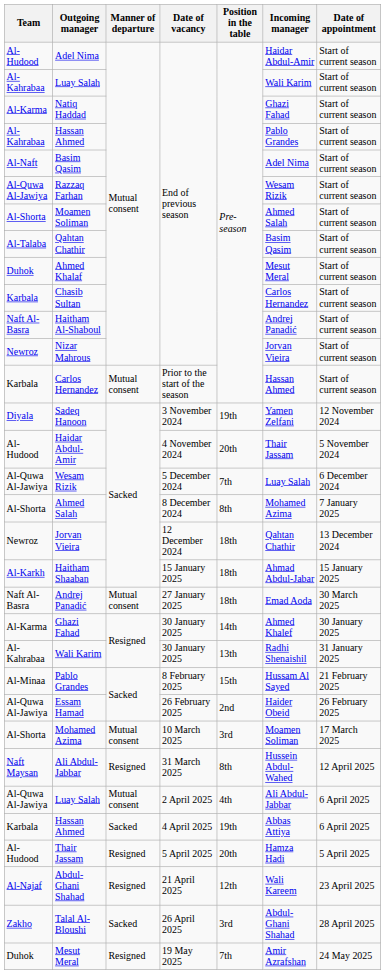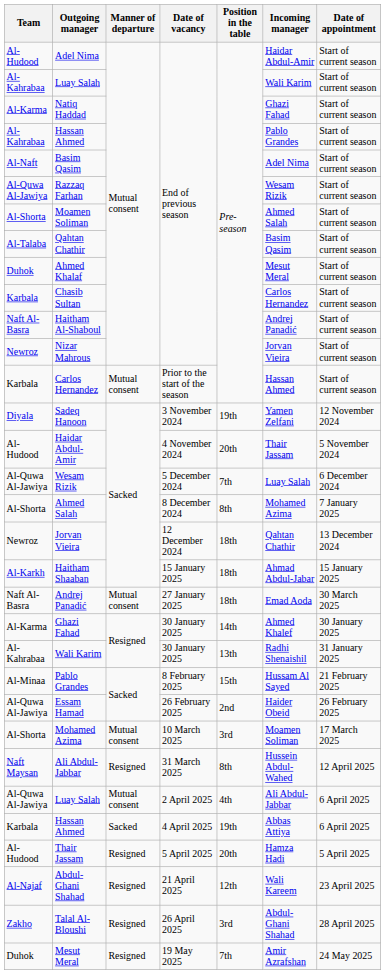 <table class="wikitable">
 <tr>
 <th>Team</th>
 <th>Outgoing manager</th>
 <th>Manner of departure</th>
 <th>Date of vacancy</th>
 <th>Position in the table</th>
 <th>Incoming manager</th>
 <th>Date of appointment</th>
 </tr>
 <tr>
 <td><a href='#'>Al-Hudood</a></td>
 <td> <a href='#'>Adel Nima</a></td>
 <td rowspan="12">Mutual consent</td>
 <td rowspan="12">End of previous season</td>
 <td rowspan="13"><em>Pre-season</em></td>
 <td> <a href='#'>Haidar Abdul-Amir</a></td>
 <td>Start of current season</td>
 </tr>
 <tr>
 <td><a href='#'>Al-Kahrabaa</a></td>
 <td> <a href='#'>Luay Salah</a></td>
 <td> <a href='#'>Wali Karim</a></td>
 <td>Start of current season</td>
 </tr>
 <tr>
 <td><a href='#'>Al-Karma</a></td>
 <td> <a href='#'>Natiq Haddad</a></td>
 <td> <a href='#'>Ghazi Fahad</a></td>
 <td>Start of current season</td>
 </tr>
 <tr>
 <td><a href='#'>Al-Kahrabaa</a></td>
 <td> <a href='#'>Hassan Ahmed</a></td>
 <td> <a href='#'>Pablo Grandes</a></td>
 <td>Start of current season</td>
 </tr>
 <tr>
 <td><a href='#'>Al-Naft</a></td>
 <td> <a href='#'>Basim Qasim</a></td>
 <td> <a href='#'>Adel Nima</a></td>
 <td>Start of current season</td>
 </tr>
 <tr>
 <td><a href='#'>Al-Quwa Al-Jawiya</a></td>
 <td> <a href='#'>Razzaq Farhan</a></td>
 <td> <a href='#'>Wesam Rizik</a></td>
 <td>Start of current season</td>
 </tr>
 <tr>
 <td><a href='#'>Al-Shorta</a></td>
 <td> <a href='#'>Moamen Soliman</a></td>
 <td> <a href='#'>Ahmed Salah</a></td>
 <td>Start of current season</td>
 </tr>
 <tr>
 <td><a href='#'>Al-Talaba</a></td>
 <td> <a href='#'>Qahtan Chathir</a></td>
 <td> <a href='#'>Basim Qasim</a></td>
 <td>Start of current season</td>
 </tr>
 <tr>
 <td><a href='#'>Duhok</a></td>
 <td> <a href='#'>Ahmed Khalaf</a></td>
 <td> <a href='#'>Mesut Meral</a></td>
 <td>Start of current season</td>
 </tr>
 <tr>
 <td><a href='#'>Karbala</a></td>
 <td> <a href='#'>Chasib Sultan</a></td>
 <td> <a href='#'>Carlos Hernandez</a></td>
 <td>Start of current season</td>
 </tr>
 <tr>
 <td><a href='#'>Naft Al-Basra</a></td>
 <td> <a href='#'>Haitham Al-Shaboul</a></td>
 <td> <a href='#'>Andrej Panadić</a></td>
 <td>Start of current season</td>
 </tr>
 <tr>
 <td><a href='#'>Newroz</a></td>
 <td> <a href='#'>Nizar Mahrous</a></td>
 <td> <a href='#'>Jorvan Vieira</a></td>
 <td>Start of current season</td>
 </tr>
 <tr>
 <td>Karbala</td>
 <td> <a href='#'>Carlos Hernandez</a></td>
 <td>Mutual consent</td>
 <td>Prior to the start of the season</td>
 <td> <a href='#'>Hassan Ahmed</a></td>
 <td>Start of current season</td>
 </tr>
 <tr>
 <td><a href='#'>Diyala</a></td>
 <td> <a href='#'>Sadeq Hanoon</a></td>
 <td rowspan="6">Sacked</td>
 <td>3 November 2024</td>
 <td>19th</td>
 <td> <a href='#'>Yamen Zelfani</a></td>
 <td>12 November 2024</td>
 </tr>
 <tr>
 <td>Al-Hudood</td>
 <td> <a href='#'>Haidar Abdul-Amir</a></td>
 <td>4 November 2024</td>
 <td>20th</td>
 <td> <a href='#'>Thair Jassam</a></td>
 <td>5 November 2024</td>
 </tr>
 <tr>
 <td>Al-Quwa Al-Jawiya</td>
 <td> <a href='#'>Wesam Rizik</a></td>
 <td>5 December 2024</td>
 <td>7th</td>
 <td> <a href='#'>Luay Salah</a></td>
 <td>6 December 2024</td>
 </tr>
 <tr>
 <td>Al-Shorta</td>
 <td> <a href='#'>Ahmed Salah</a></td>
 <td>8 December 2024</td>
 <td>8th</td>
 <td> <a href='#'>Mohamed Azima</a></td>
 <td>7 January 2025</td>
 </tr>
 <tr>
 <td>Newroz</td>
 <td> <a href='#'>Jorvan Vieira</a></td>
 <td>12 December 2024</td>
 <td>18th</td>
 <td> <a href='#'>Qahtan Chathir</a></td>
 <td>13 December 2024</td>
 </tr>
 <tr>
 <td><a href='#'>Al-Karkh</a></td>
 <td> <a href='#'>Haitham Shaaban</a></td>
 <td>15 January 2025</td>
 <td>18th</td>
 <td> <a href='#'>Ahmad Abdul-Jabar</a></td>
 <td>15 January 2025</td>
 </tr>
 <tr>
 <td>Naft Al-Basra</td>
 <td> <a href='#'>Andrej Panadić</a></td>
 <td>Mutual consent</td>
 <td>27 January 2025</td>
 <td>18th</td>
 <td> <a href='#'>Emad Aoda</a></td>
 <td>30 March 2025</td>
 </tr>
 <tr>
 <td>Al-Karma</td>
 <td> <a href='#'>Ghazi Fahad</a></td>
 <td rowspan="2">Resigned</td>
 <td>30 January 2025</td>
 <td>14th</td>
 <td> <a href='#'>Ahmed Khalef</a></td>
 <td>30 January 2025</td>
 </tr>
 <tr>
 <td>Al-Kahrabaa</td>
 <td> <a href='#'>Wali Karim</a></td>
 <td>30 January 2025</td>
 <td>13th</td>
 <td> <a href='#'>Radhi Shenaishil</a></td>
 <td>31 January 2025</td>
 </tr>
 <tr>
 <td>Al-Minaa</td>
 <td> <a href='#'>Pablo Grandes</a></td>
 <td rowspan="2">Sacked</td>
 <td>8 February 2025</td>
 <td>15th</td>
 <td> <a href='#'>Hussam Al Sayed</a></td>
 <td>21 February 2025</td>
 </tr>
 <tr>
 <td>Al-Quwa Al-Jawiya</td>
 <td> <a href='#'>Essam Hamad</a></td>
 <td>26 February 2025</td>
 <td>2nd</td>
 <td> <a href='#'>Haider Obeid</a></td>
 <td>26 February 2025</td>
 </tr>
 <tr>
 <td>Al-Shorta</td>
 <td> <a href='#'>Mohamed Azima</a></td>
 <td>Mutual consent</td>
 <td>10 March 2025</td>
 <td>3rd</td>
 <td> <a href='#'>Moamen Soliman</a></td>
 <td>17 March 2025</td>
 </tr>
 <tr>
 <td><a href='#'>Naft Maysan</a></td>
 <td> <a href='#'>Ali Abdul-Jabbar</a></td>
 <td>Resigned</td>
 <td>31 March 2025</td>
 <td>8th</td>
 <td> <a href='#'>Hussein Abdul-Wahed</a></td>
 <td>12 April 2025</td>
 </tr>
 <tr>
 <td>Al-Quwa Al-Jawiya</td>
 <td> <a href='#'>Luay Salah</a></td>
 <td>Mutual consent</td>
 <td>2 April 2025</td>
 <td>4th</td>
 <td> <a href='#'>Ali Abdul-Jabbar</a></td>
 <td>6 April 2025</td>
 </tr>
 <tr>
 <td>Karbala</td>
 <td> <a href='#'>Hassan Ahmed</a></td>
 <td>Sacked</td>
 <td>4 April 2025</td>
 <td>19th</td>
 <td> <a href='#'>Abbas Attiya</a></td>
 <td>6 April 2025</td>
 </tr>
 <tr>
 <td>Al-Hudood</td>
 <td> <a href='#'>Thair Jassam</a></td>
 <td>Resigned</td>
 <td>5 April 2025</td>
 <td>20th</td>
 <td> <a href='#'>Hamza Hadi</a></td>
 <td>5 April 2025</td>
 </tr>
 <tr>
 <td><a href='#'>Al-Najaf</a></td>
 <td> <a href='#'>Abdul-Ghani Shahad</a></td>
 <td>Resigned</td>
 <td>21 April 2025</td>
 <td>12th</td>
 <td> <a href='#'>Wali Kareem</a></td>
 <td>23 April 2025</td>
 </tr>
 <tr>
 <td><a href='#'>Zakho</a></td>
 <td> <a href='#'>Talal Al-Bloushi</a></td>
-<td>Sacked</td>
+<td>Resigned</td>
 <td>26 April 2025</td>
 <td>3rd</td>
 <td> <a href='#'>Abdul-Ghani Shahad</a></td>
 <td>28 April 2025</td>
 </tr>
 <tr>
 <td>Duhok</td>
 <td> <a href='#'>Mesut Meral</a></td>
 <td>Resigned</td>
 <td>19 May 2025</td>
 <td>7th</td>
 <td> <a href='#'>Amir Azrafshan</a></td>
 <td>24 May 2025</td>
 </tr>
 </table>
